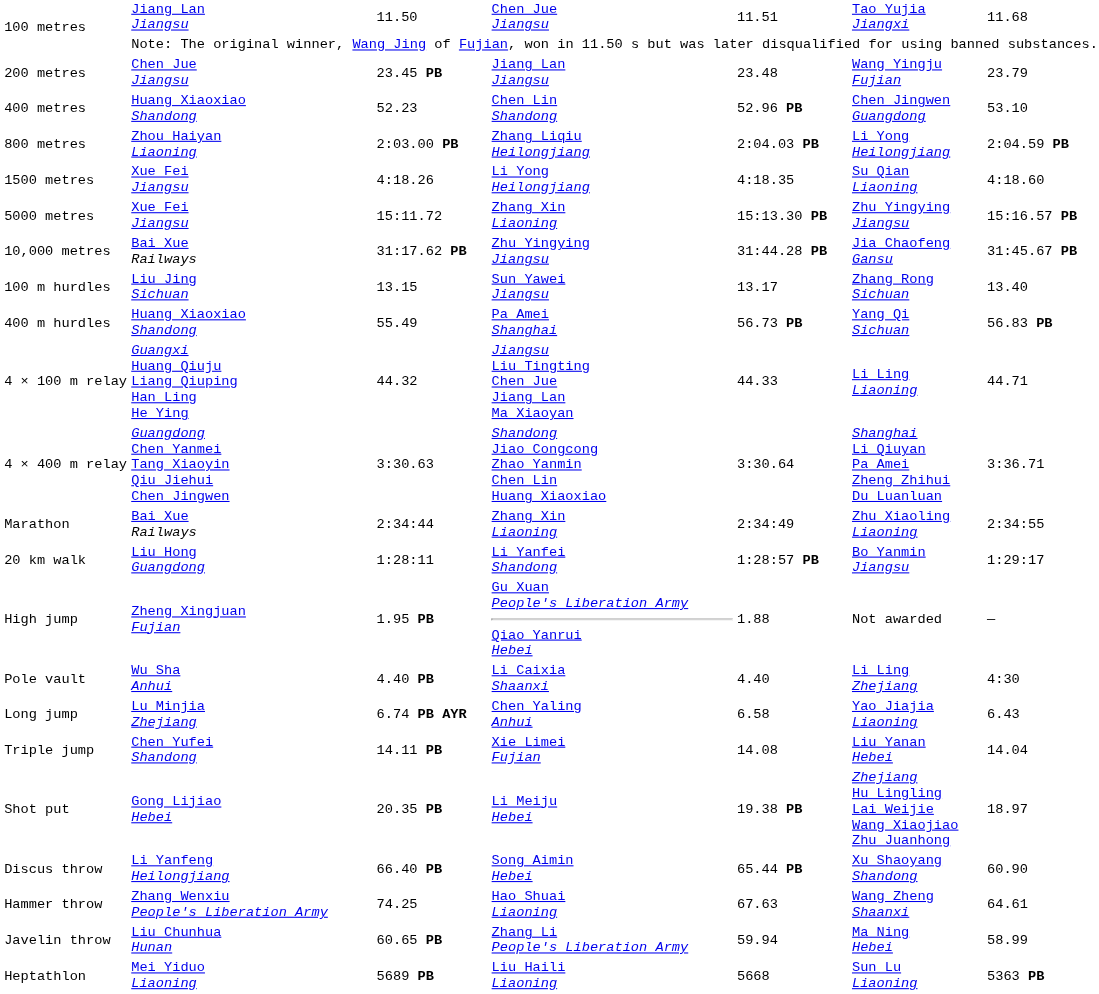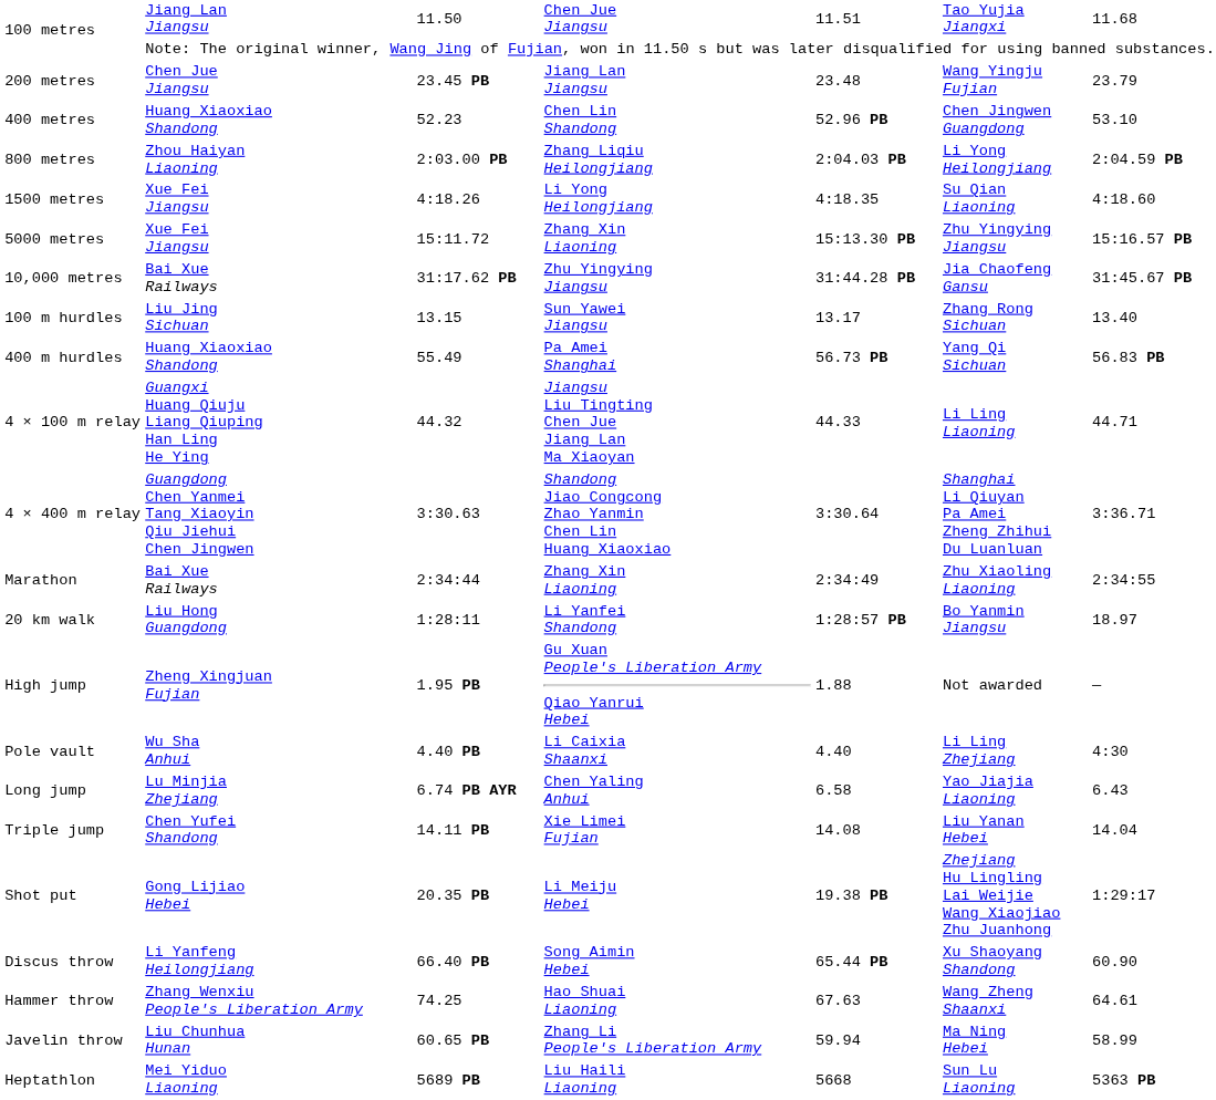 <table>
 <tr>
 <td rowspan=2>100 metres</td>
 <td><a href='#'>Jiang Lan</a><br><em><a href='#'>Jiangsu</a></em></td>
 <td>11.50</td>
 <td><a href='#'>Chen Jue</a><br><em><a href='#'>Jiangsu</a></em></td>
 <td>11.51</td>
 <td><a href='#'>Tao Yujia</a><br><em><a href='#'>Jiangxi</a></em></td>
 <td>11.68</td>
 </tr>
 <tr>
 <td colspan=9>Note: The original winner, <a href='#'>Wang Jing</a> of <a href='#'>Fujian</a>, won in 11.50 s but was later disqualified for using banned substances.</td>
 </tr>
 <tr>
 <td>200 metres</td>
 <td><a href='#'>Chen Jue</a><br><em><a href='#'>Jiangsu</a></em></td>
 <td>23.45 <strong>PB</strong></td>
 <td><a href='#'>Jiang Lan</a><br><em><a href='#'>Jiangsu</a></em></td>
 <td>23.48</td>
 <td><a href='#'>Wang Yingju</a><br><em><a href='#'>Fujian</a></em></td>
 <td>23.79</td>
 </tr>
 <tr>
 <td>400 metres</td>
 <td><a href='#'>Huang Xiaoxiao</a><br><em><a href='#'>Shandong</a></em></td>
 <td>52.23</td>
 <td><a href='#'>Chen Lin</a><br><em><a href='#'>Shandong</a></em></td>
 <td>52.96 <strong>PB</strong></td>
 <td><a href='#'>Chen Jingwen</a><br><em><a href='#'>Guangdong</a></em></td>
 <td>53.10</td>
 </tr>
 <tr>
 <td>800 metres</td>
 <td><a href='#'>Zhou Haiyan</a><br><em><a href='#'>Liaoning</a></em></td>
 <td>2:03.00 <strong>PB</strong></td>
 <td><a href='#'>Zhang Liqiu</a><br><em><a href='#'>Heilongjiang</a></em></td>
 <td>2:04.03 <strong>PB</strong></td>
 <td><a href='#'>Li Yong</a><br><em><a href='#'>Heilongjiang</a></em></td>
 <td>2:04.59 <strong>PB</strong></td>
 </tr>
 <tr>
 <td>1500 metres</td>
 <td><a href='#'>Xue Fei</a><br><em><a href='#'>Jiangsu</a></em></td>
 <td>4:18.26</td>
 <td><a href='#'>Li Yong</a><br><em><a href='#'>Heilongjiang</a></em></td>
 <td>4:18.35</td>
 <td><a href='#'>Su Qian</a><br><em><a href='#'>Liaoning</a></em></td>
 <td>4:18.60</td>
 </tr>
 <tr>
 <td>5000 metres</td>
 <td><a href='#'>Xue Fei</a><br><em><a href='#'>Jiangsu</a></em></td>
 <td>15:11.72</td>
 <td><a href='#'>Zhang Xin</a><br><em><a href='#'>Liaoning</a></em></td>
 <td>15:13.30 <strong>PB</strong></td>
 <td><a href='#'>Zhu Yingying</a><br><em><a href='#'>Jiangsu</a></em></td>
 <td>15:16.57 <strong>PB</strong></td>
 </tr>
 <tr>
 <td>10,000 metres</td>
 <td><a href='#'>Bai Xue</a><br><em>Railways</em></td>
 <td>31:17.62 <strong>PB</strong></td>
 <td><a href='#'>Zhu Yingying</a><br><em><a href='#'>Jiangsu</a></em></td>
 <td>31:44.28 <strong>PB</strong></td>
 <td><a href='#'>Jia Chaofeng</a><br><em><a href='#'>Gansu</a></em></td>
 <td>31:45.67 <strong>PB</strong></td>
 </tr>
 <tr>
 <td>100 m hurdles</td>
 <td><a href='#'>Liu Jing</a><br><em><a href='#'>Sichuan</a></em></td>
 <td>13.15</td>
 <td><a href='#'>Sun Yawei</a><br><em><a href='#'>Jiangsu</a></em></td>
 <td>13.17</td>
 <td><a href='#'>Zhang Rong</a><br><em><a href='#'>Sichuan</a></em></td>
 <td>13.40</td>
 </tr>
 <tr>
 <td>400 m hurdles</td>
 <td><a href='#'>Huang Xiaoxiao</a><br><em><a href='#'>Shandong</a></em></td>
 <td>55.49</td>
 <td><a href='#'>Pa Amei</a><br><em><a href='#'>Shanghai</a></em></td>
 <td>56.73 <strong>PB</strong></td>
 <td><a href='#'>Yang Qi</a><br><em><a href='#'>Sichuan</a></em></td>
 <td>56.83 <strong>PB</strong></td>
 </tr>
 <tr>
 <td>4 × 100 m relay</td>
 <td><em><a href='#'>Guangxi</a></em><br><a href='#'>Huang Qiuju</a><br><a href='#'>Liang Qiuping</a><br><a href='#'>Han Ling</a><br><a href='#'>He Ying</a></td>
 <td>44.32</td>
 <td><em><a href='#'>Jiangsu</a></em><br><a href='#'>Liu Tingting</a><br><a href='#'>Chen Jue</a><br><a href='#'>Jiang Lan</a><br><a href='#'>Ma Xiaoyan</a></td>
 <td>44.33</td>
 <td><a href='#'>Li Ling</a><br><em><a href='#'>Liaoning</a></em></td>
 <td>44.71</td>
 </tr>
 <tr>
 <td>4 × 400 m relay</td>
 <td><em><a href='#'>Guangdong</a></em><br><a href='#'>Chen Yanmei</a><br><a href='#'>Tang Xiaoyin</a><br><a href='#'>Qiu Jiehui</a><br><a href='#'>Chen Jingwen</a></td>
 <td>3:30.63</td>
 <td><em><a href='#'>Shandong</a></em><br><a href='#'>Jiao Congcong</a><br><a href='#'>Zhao Yanmin</a><br><a href='#'>Chen Lin</a><br><a href='#'>Huang Xiaoxiao</a></td>
 <td>3:30.64</td>
 <td><em><a href='#'>Shanghai</a></em><br><a href='#'>Li Qiuyan</a><br><a href='#'>Pa Amei</a><br><a href='#'>Zheng Zhihui</a><br><a href='#'>Du Luanluan</a></td>
 <td>3:36.71</td>
 </tr>
 <tr>
 <td>Marathon</td>
 <td><a href='#'>Bai Xue</a><br><em>Railways</em></td>
 <td>2:34:44</td>
 <td><a href='#'>Zhang Xin</a><br><em><a href='#'>Liaoning</a></em></td>
 <td>2:34:49</td>
 <td><a href='#'>Zhu Xiaoling</a><br><em><a href='#'>Liaoning</a></em></td>
 <td>2:34:55</td>
 </tr>
 <tr>
 <td>20 km walk</td>
 <td><a href='#'>Liu Hong</a><br><em><a href='#'>Guangdong</a></em></td>
 <td>1:28:11</td>
 <td><a href='#'>Li Yanfei</a><br><em><a href='#'>Shandong</a></em></td>
 <td>1:28:57 <strong>PB</strong></td>
 <td><a href='#'>Bo Yanmin</a><br><em><a href='#'>Jiangsu</a></em></td>
-<td>1:29:17</td>
+<td>18.97</td>
 </tr>
 <tr>
 <td>High jump</td>
 <td><a href='#'>Zheng Xingjuan</a><br><em><a href='#'>Fujian</a></em></td>
 <td>1.95 <strong>PB</strong></td>
 <td><a href='#'>Gu Xuan</a><br><em><a href='#'>People's Liberation Army</a></em><hr><a href='#'>Qiao Yanrui</a><br><em><a href='#'>Hebei</a></em></td>
 <td>1.88</td>
 <td>Not awarded</td>
 <td>—</td>
 </tr>
 <tr>
 <td>Pole vault</td>
 <td><a href='#'>Wu Sha</a><br><em><a href='#'>Anhui</a></em></td>
 <td>4.40 <strong>PB</strong></td>
 <td><a href='#'>Li Caixia</a><br><em><a href='#'>Shaanxi</a></em></td>
 <td>4.40</td>
 <td><a href='#'>Li Ling</a><br><em><a href='#'>Zhejiang</a></em></td>
 <td>4:30</td>
 </tr>
 <tr>
 <td>Long jump</td>
 <td><a href='#'>Lu Minjia</a><br><em><a href='#'>Zhejiang</a></em></td>
 <td>6.74 <strong>PB</strong> <strong>AYR</strong></td>
 <td><a href='#'>Chen Yaling</a><br><em><a href='#'>Anhui</a></em></td>
 <td>6.58</td>
 <td><a href='#'>Yao Jiajia</a><br><em><a href='#'>Liaoning</a></em></td>
 <td>6.43</td>
 </tr>
 <tr>
 <td>Triple jump</td>
 <td><a href='#'>Chen Yufei</a><br><em><a href='#'>Shandong</a></em></td>
 <td>14.11 <strong>PB</strong></td>
 <td><a href='#'>Xie Limei</a><br><em><a href='#'>Fujian</a></em></td>
 <td>14.08</td>
 <td><a href='#'>Liu Yanan</a><br><em><a href='#'>Hebei</a></em></td>
 <td>14.04</td>
 </tr>
 <tr>
 <td>Shot put</td>
 <td><a href='#'>Gong Lijiao</a><br><em><a href='#'>Hebei</a></em></td>
 <td>20.35 <strong>PB</strong></td>
 <td><a href='#'>Li Meiju</a><br><em><a href='#'>Hebei</a></em></td>
 <td>19.38 <strong>PB</strong></td>
 <td><em><a href='#'>Zhejiang</a></em><br><a href='#'>Hu Lingling</a><br><a href='#'>Lai Weijie</a><br><a href='#'>Wang Xiaojiao</a><br><a href='#'>Zhu Juanhong</a></td>
-<td>18.97</td>
+<td>1:29:17</td>
 </tr>
 <tr>
 <td>Discus throw</td>
 <td><a href='#'>Li Yanfeng</a><br><em><a href='#'>Heilongjiang</a></em></td>
 <td>66.40 <strong>PB</strong></td>
 <td><a href='#'>Song Aimin</a><br><em><a href='#'>Hebei</a></em></td>
 <td>65.44 <strong>PB</strong></td>
 <td><a href='#'>Xu Shaoyang</a><br><em><a href='#'>Shandong</a></em></td>
 <td>60.90</td>
 </tr>
 <tr>
 <td>Hammer throw</td>
 <td><a href='#'>Zhang Wenxiu</a><br><em><a href='#'>People's Liberation Army</a></em></td>
 <td>74.25</td>
 <td><a href='#'>Hao Shuai</a><br><em><a href='#'>Liaoning</a></em></td>
 <td>67.63</td>
 <td><a href='#'>Wang Zheng</a><br><em><a href='#'>Shaanxi</a></em></td>
 <td>64.61</td>
 </tr>
 <tr>
 <td>Javelin throw</td>
 <td><a href='#'>Liu Chunhua</a><br><em><a href='#'>Hunan</a></em></td>
 <td>60.65 <strong>PB</strong></td>
 <td><a href='#'>Zhang Li</a><br><em><a href='#'>People's Liberation Army</a></em></td>
 <td>59.94</td>
 <td><a href='#'>Ma Ning</a><br><em><a href='#'>Hebei</a></em></td>
 <td>58.99</td>
 </tr>
 <tr>
 <td>Heptathlon</td>
 <td><a href='#'>Mei Yiduo</a><br><em><a href='#'>Liaoning</a></em></td>
 <td>5689 <strong>PB</strong></td>
 <td><a href='#'>Liu Haili</a><br><em><a href='#'>Liaoning</a></em></td>
 <td>5668</td>
 <td><a href='#'>Sun Lu</a><br><em><a href='#'>Liaoning</a></em></td>
 <td>5363 <strong>PB</strong></td>
 </tr>
 </table>
